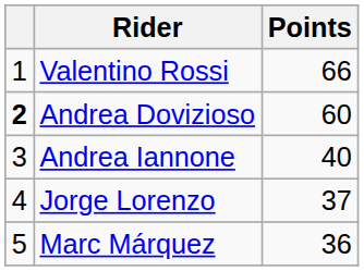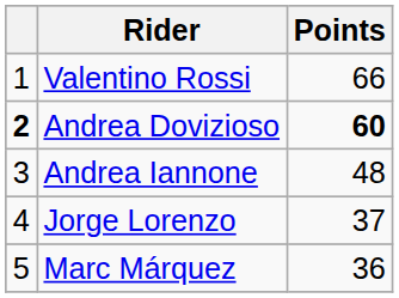 <table class="wikitable" style="font-size: 95%;">
 <tr>
 <th></th>
 <th>Rider</th>
 <th>Points</th>
 </tr>
 <tr>
 <td align=center>1</td>
 <td> <a href='#'>Valentino Rossi</a></td>
 <td align=right>66</td>
 </tr>
 <tr>
 <td align=center><strong>2</strong></td>
 <td> <a href='#'>Andrea Dovizioso</a></td>
-<td align=right>60</td>
+<td align=right><strong>60</strong></td>
 </tr>
 <tr>
 <td align=center>3</td>
 <td> <a href='#'>Andrea Iannone</a></td>
-<td align=right>40</td>
+<td align=right>48</td>
 </tr>
 <tr>
 <td align=center>4</td>
 <td> <a href='#'>Jorge Lorenzo</a></td>
 <td align=right>37</td>
 </tr>
 <tr>
 <td align=center>5</td>
 <td> <a href='#'>Marc Márquez</a></td>
 <td align=right>36</td>
 </tr>
 </table>
